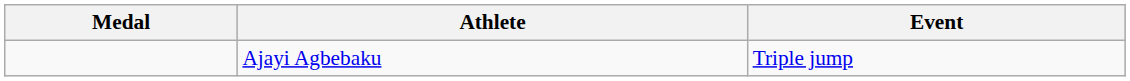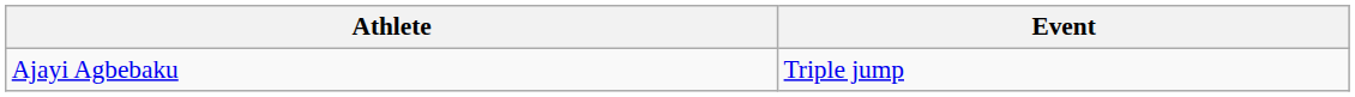 <table class="wikitable" style="font-size:90%" width=60%>
 <tr>
-<th>Medal</th>
 <th>Athlete</th>
 <th>Event</th>
 </tr>
 <tr>
-<td></td>
 <td><a href='#'>Ajayi Agbebaku</a></td>
 <td><a href='#'>Triple jump</a></td>
 </tr>
 </table>
